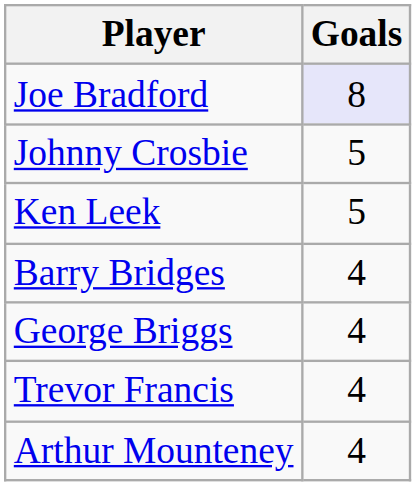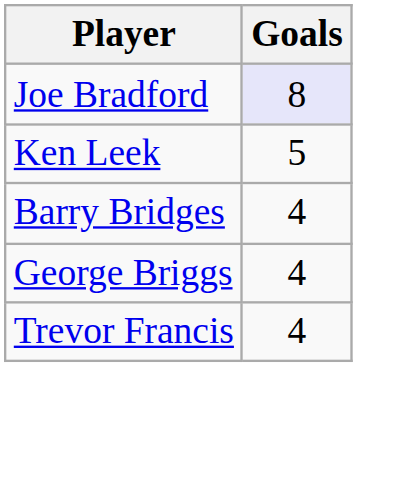 <table class="wikitable" style="text-align:left;">
 <tr>
 <th>Player</th>
 <th>Goals</th>
 </tr>
 <tr>
 <td> <a href='#'>Joe Bradford</a></td>
 <td align=center style="background: lavender;">8</td>
-</tr>
-<tr>
-<td> <a href='#'>Johnny Crosbie</a></td>
-<td align=center>5</td>
 </tr>
 <tr>
 <td> <a href='#'>Ken Leek</a></td>
 <td align=center>5</td>
 </tr>
 <tr>
 <td> <a href='#'>Barry Bridges</a></td>
 <td align=center>4</td>
 </tr>
 <tr>
 <td> <a href='#'>George Briggs</a></td>
 <td align=center>4</td>
 </tr>
 <tr>
 <td> <a href='#'>Trevor Francis</a></td>
 <td align=center>4</td>
 </tr>
-<tr>
-<td> <a href='#'>Arthur Mounteney</a></td>
-<td align=center>4</td>
-</tr>
 </table>
